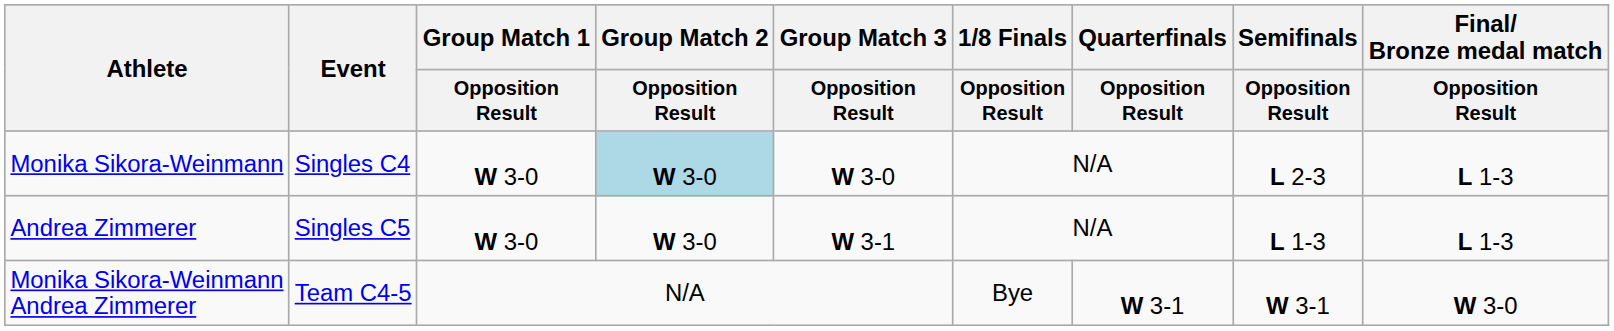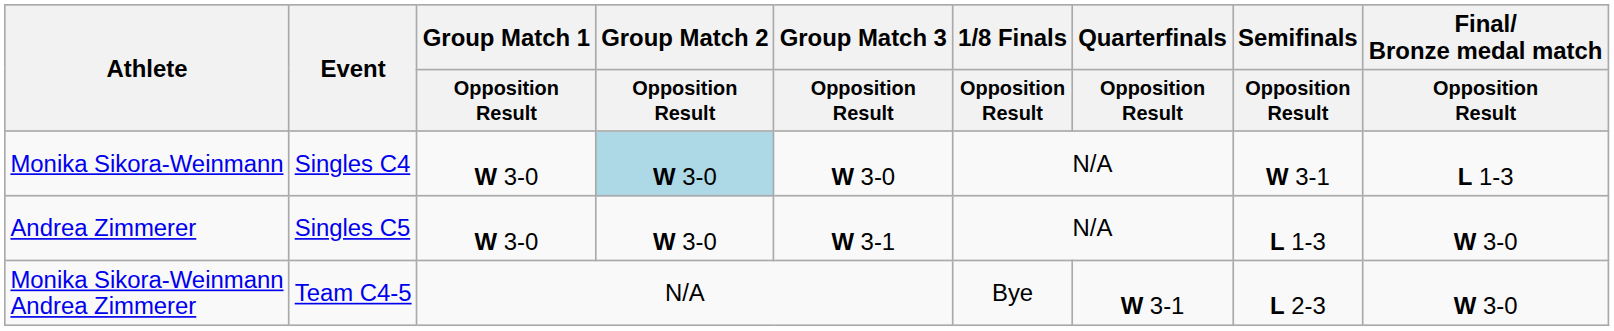 <table class=wikitable style="font-size:90%">
 <tr>
 <th rowspan="2">Athlete</th>
 <th rowspan="2">Event</th>
 <th>Group Match 1</th>
 <th>Group Match 2</th>
 <th>Group Match 3</th>
 <th>1/8 Finals</th>
 <th>Quarterfinals</th>
 <th>Semifinals</th>
 <th>Final/<br>Bronze medal match</th>
 </tr>
 <tr>
 <th style="line-height:1em"><small>Opposition<br>Result</small></th>
 <th style="line-height:1em"><small>Opposition<br>Result</small></th>
 <th style="line-height:1em"><small>Opposition<br>Result</small></th>
 <th style="line-height:1em"><small>Opposition<br>Result</small></th>
 <th style="line-height:1em"><small>Opposition<br>Result</small></th>
 <th style="line-height:1em"><small>Opposition<br>Result</small></th>
 <th style="line-height:1em"><small>Opposition<br>Result</small></th>
 </tr>
 <tr>
 <td><a href='#'>Monika Sikora-Weinmann</a></td>
 <td><a href='#'>Singles C4</a></td>
 <td style="text-align:center;"><br><strong>W</strong> 3-0</td>
 <td style="background: lightblue; text-align:center;"><br><strong>W</strong> 3-0</td>
 <td style="text-align:center;"><br><strong>W</strong> 3-0</td>
 <td style="text-align:center;" colspan="2">N/A</td>
-<td style="text-align:center;"><br><strong>L</strong> 2-3</td>
+<td style="text-align:center;"><br><strong>W</strong> 3-1</td>
 <td style="text-align:center;"><br><strong>L</strong> 1-3</td>
 </tr>
 <tr>
 <td><a href='#'>Andrea Zimmerer</a></td>
 <td><a href='#'>Singles C5</a></td>
 <td style="text-align:center;"><br><strong>W</strong> 3-0</td>
 <td style="text-align:center;"><br><strong>W</strong> 3-0</td>
 <td style="text-align:center;"><br><strong>W</strong> 3-1</td>
 <td style="text-align:center;" colspan="2">N/A</td>
 <td style="text-align:center;"><br><strong>L</strong> 1-3</td>
-<td style="text-align:center;"><br><strong>L</strong> 1-3 </td>
+<td style="text-align:center;"><br><strong>W</strong> 3-0 </td>
 </tr>
 <tr>
 <td><a href='#'>Monika Sikora-Weinmann</a><br><a href='#'>Andrea Zimmerer</a></td>
 <td><a href='#'>Team C4-5</a></td>
 <td style="text-align:center;" colspan="3">N/A</td>
 <td style="text-align:center;">Bye</td>
 <td style="text-align:center;"><br><strong>W</strong> 3-1</td>
-<td style="text-align:center;"><br><strong>W</strong> 3-1</td>
+<td style="text-align:center;"><br><strong>L</strong> 2-3</td>
 <td style="text-align:center;"><br><strong>W</strong> 3-0 </td>
 </tr>
 </table>
